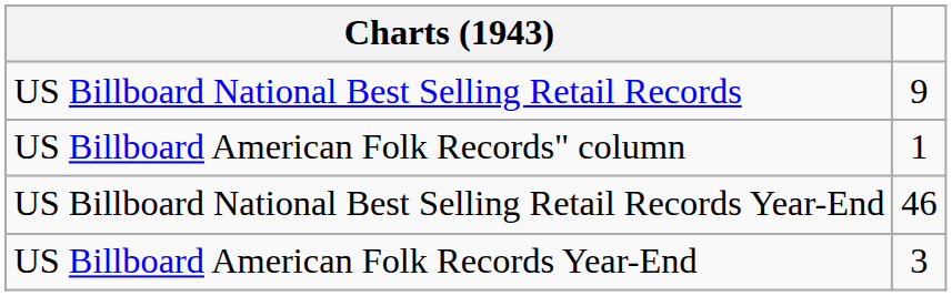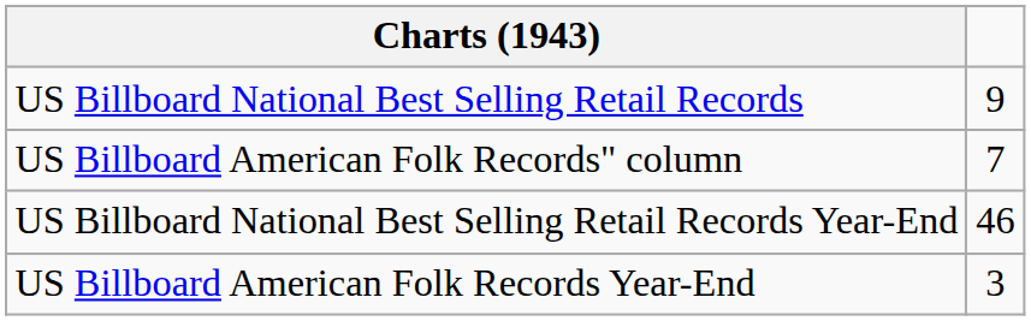 <table class="wikitable">
 <tr>
 <th>Charts (1943)</th>
 </tr>
 <tr>
 <td>US <a href='#'>Billboard National Best Selling Retail Records</a></td>
 <td align="center">9</td>
 </tr>
 <tr>
 <td>US <a href='#'>Billboard</a> American Folk Records" column</td>
-<td align="center">1</td>
+<td align="center">7</td>
 </tr>
 <tr>
 <td>US Billboard National Best Selling Retail Records Year-End</td>
 <td align="center">46</td>
 </tr>
 <tr>
 <td>US <a href='#'>Billboard</a> American Folk Records Year-End</td>
 <td align="center">3</td>
 </tr>
 </table>
